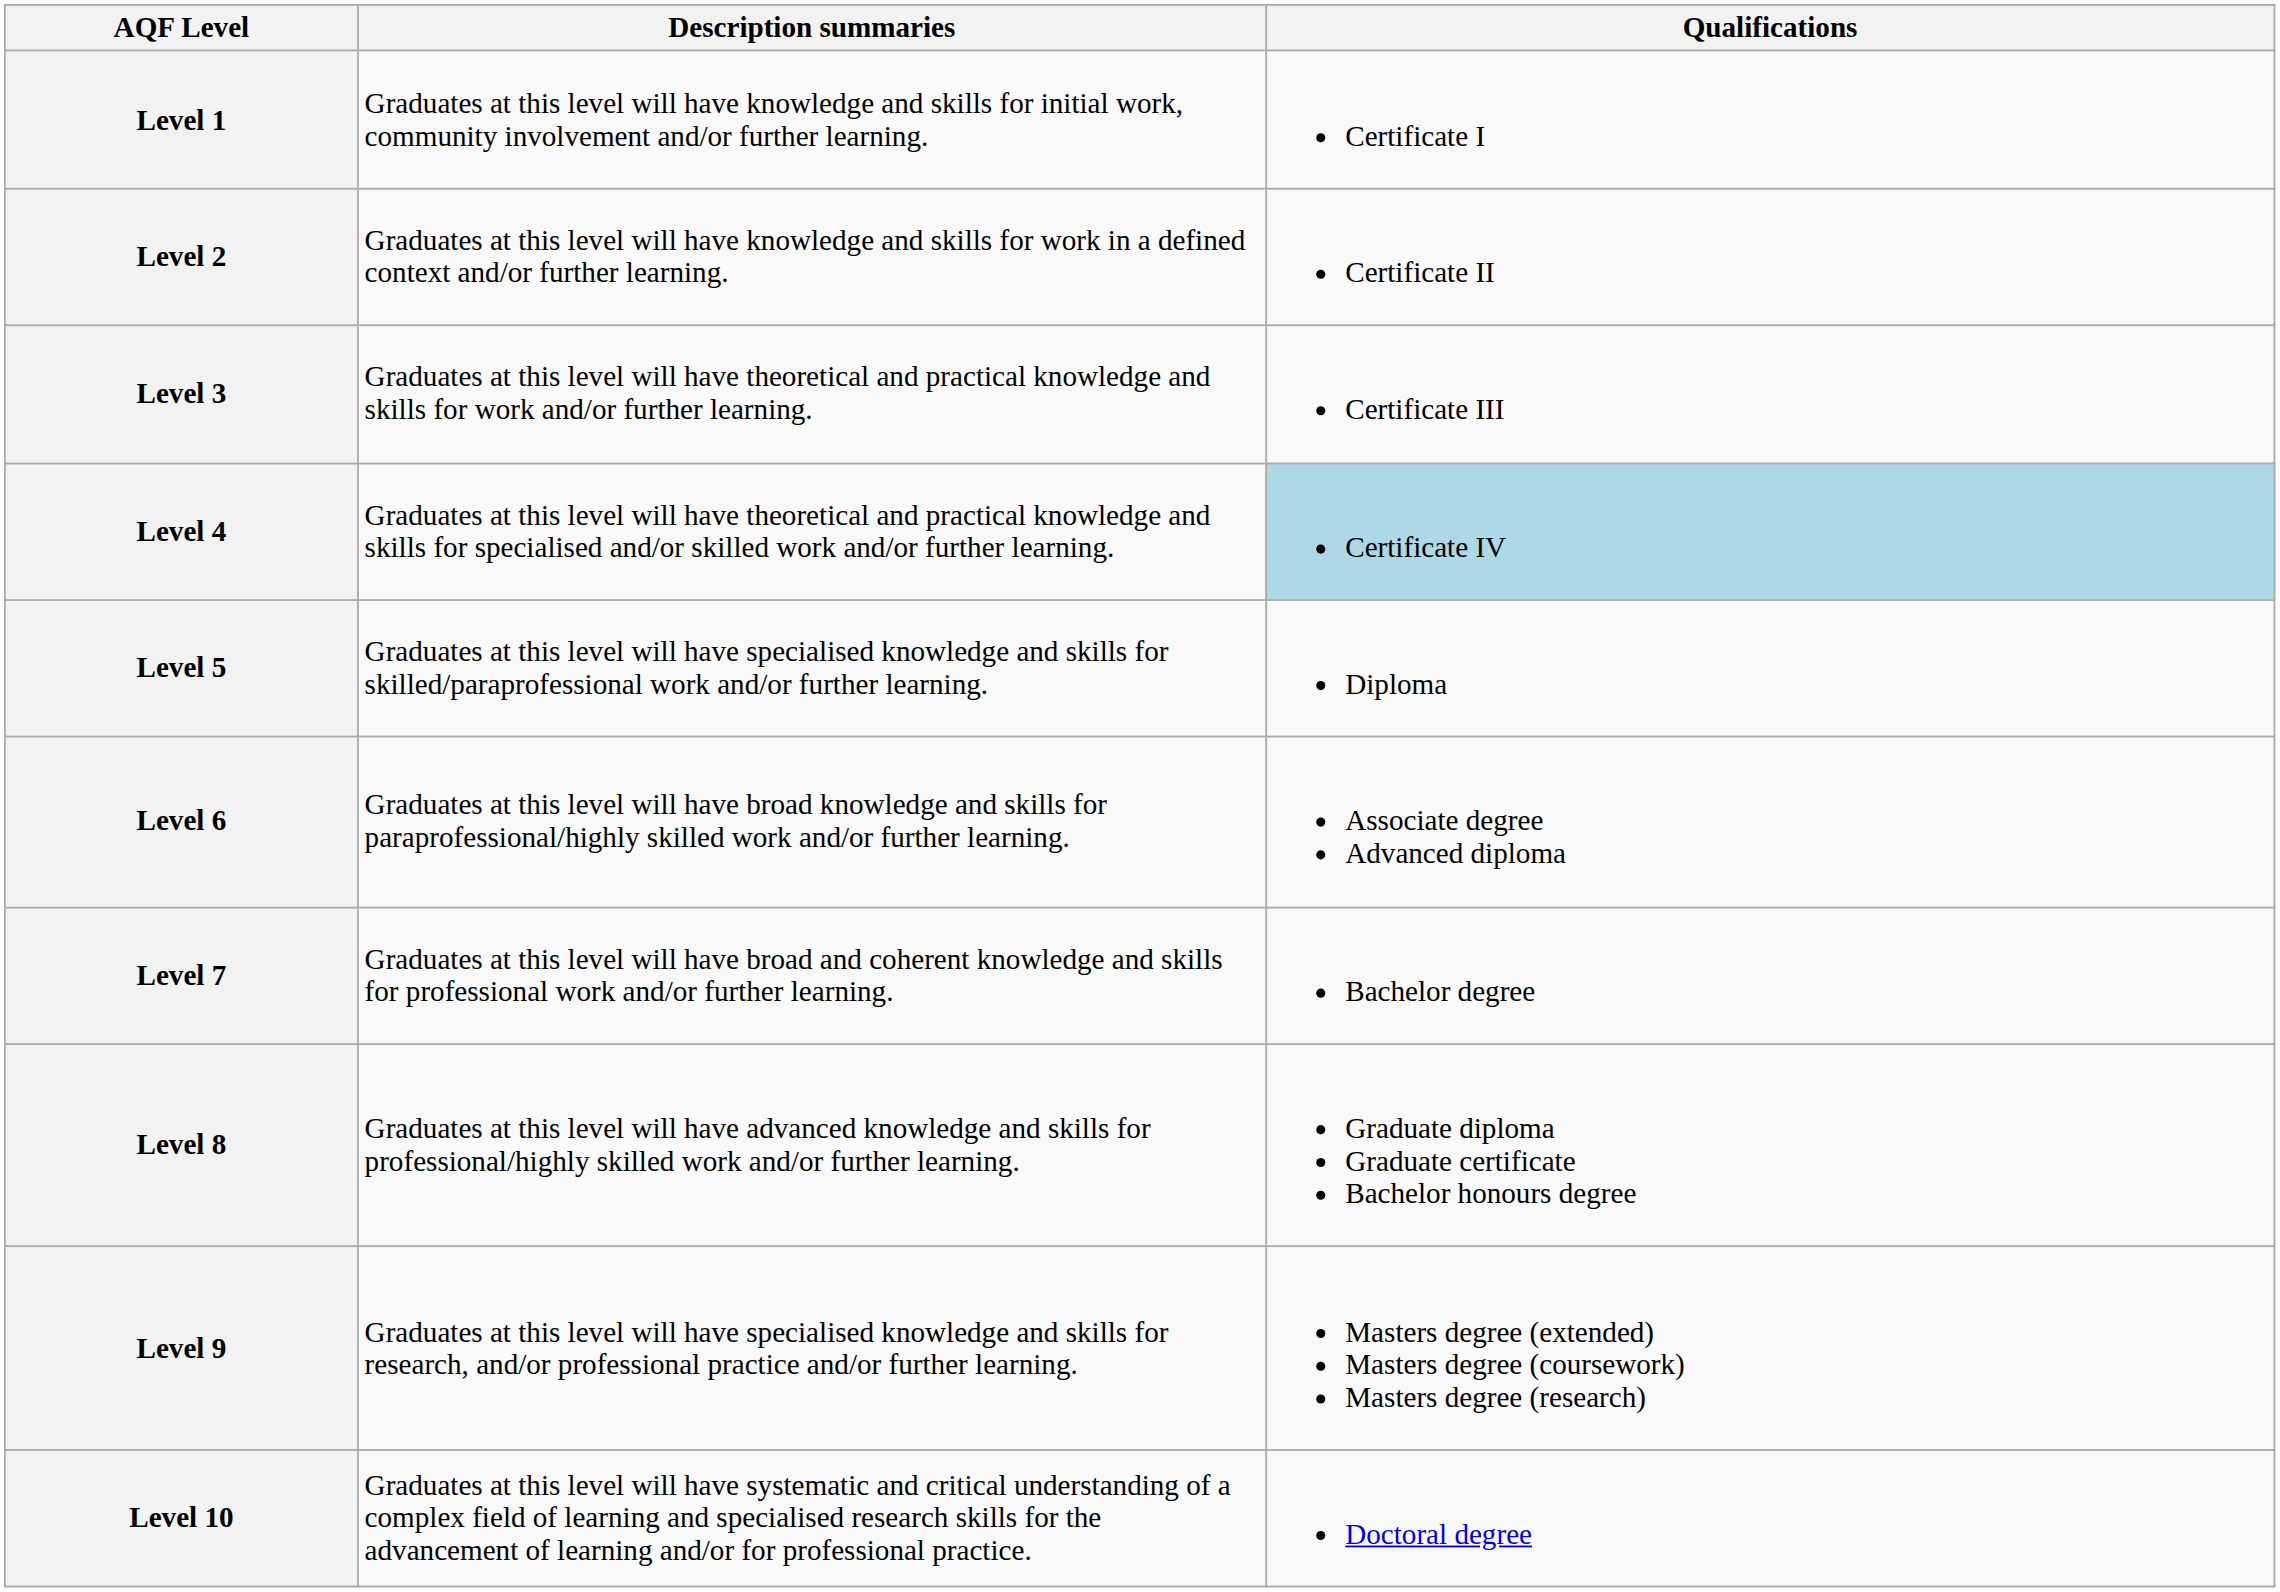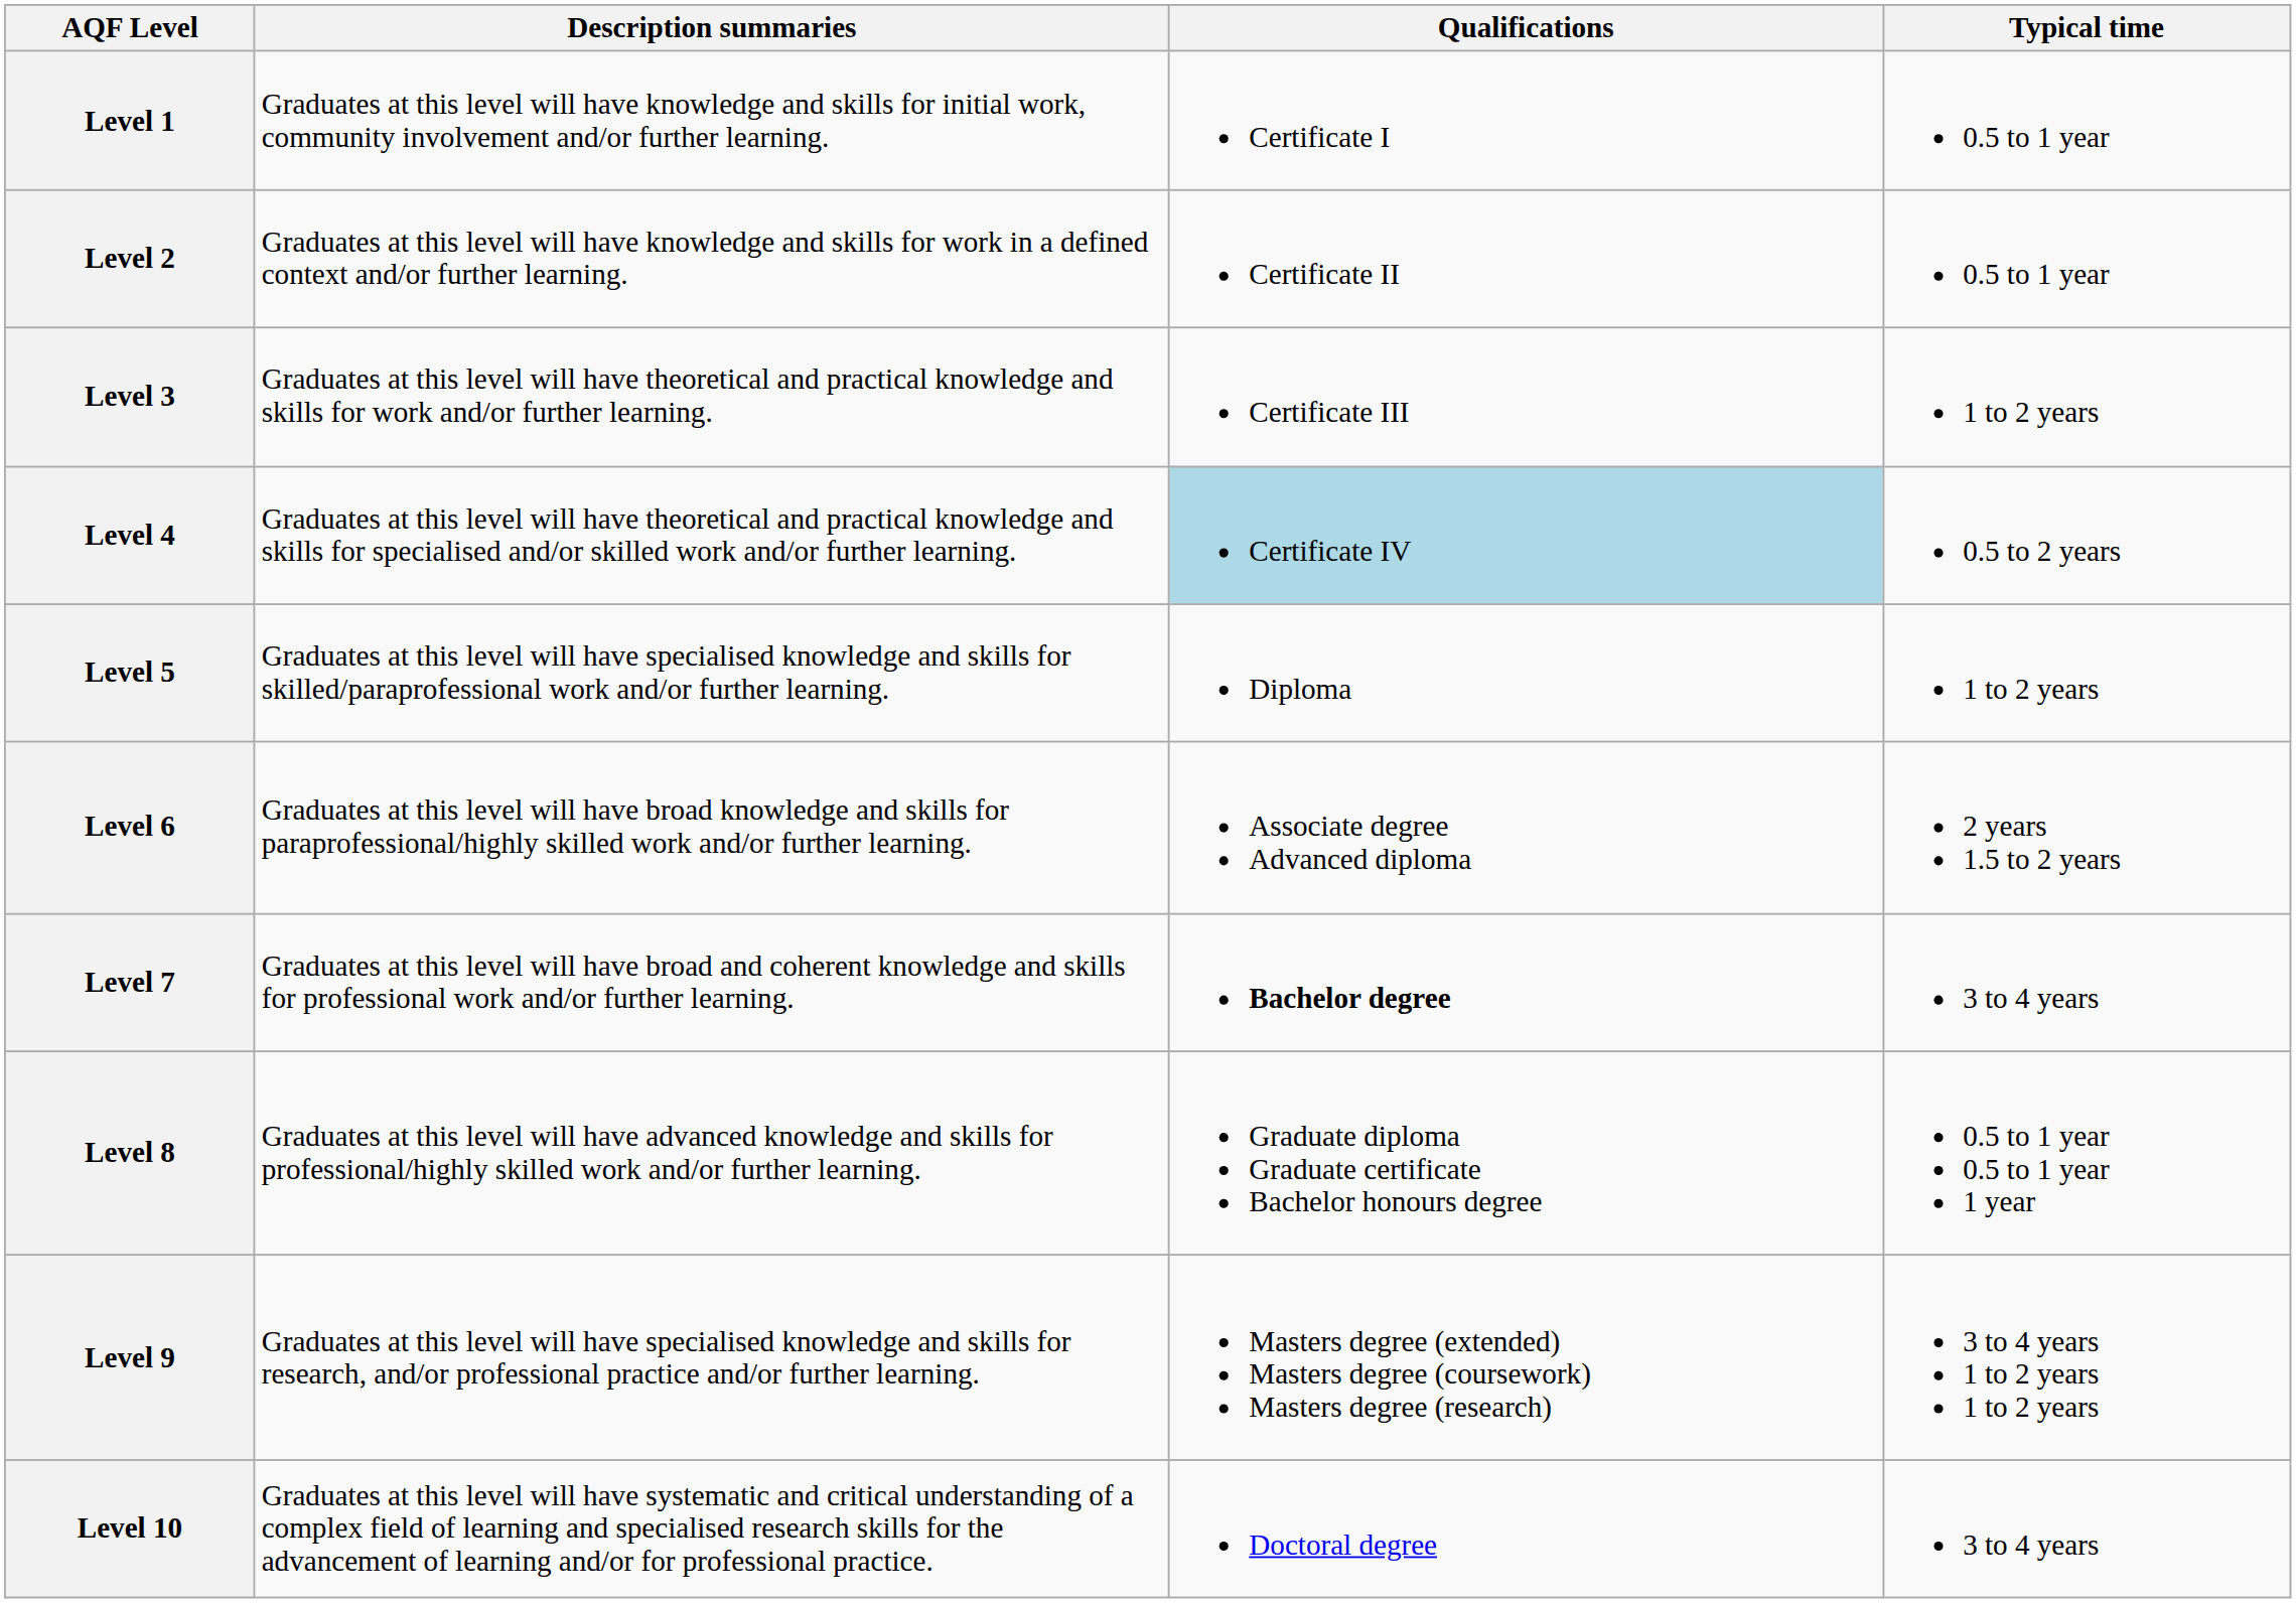 <table class="wikitable">
 <tr>
 <th>AQF Level</th>
 <th width="40%">Description summaries</th>
 <th>Qualifications</th>
+<th>Typical time</th>
 </tr>
 <tr>
 <th>Level 1</th>
 <td>Graduates at this level will have knowledge and skills for initial work, community involvement and/or further learning.</td>
 <td><br><ul><li>Certificate I</li></ul></td>
+<td><br><ul><li>0.5 to 1 year</li></ul></td>
 </tr>
 <tr>
 <th>Level 2</th>
 <td>Graduates at this level will have knowledge and skills for work in a defined context and/or further learning.</td>
 <td><br><ul><li>Certificate II</li></ul></td>
+<td><br><ul><li>0.5 to 1 year</li></ul></td>
 </tr>
 <tr>
 <th>Level 3</th>
 <td>Graduates at this level will have theoretical and practical knowledge and skills for work and/or further learning.</td>
 <td><br><ul><li>Certificate III</li></ul></td>
+<td><br><ul><li>1 to 2 years</li></ul></td>
 </tr>
 <tr>
 <th>Level 4</th>
 <td>Graduates at this level will have theoretical and practical knowledge and skills for specialised and/or skilled work and/or further learning.</td>
 <td style="background: lightblue;"><br><ul><li>Certificate IV</li></ul></td>
+<td><br><ul><li>0.5 to 2 years</li></ul></td>
 </tr>
 <tr>
 <th>Level 5</th>
 <td>Graduates at this level will have specialised knowledge and skills for skilled/paraprofessional work and/or further learning.</td>
 <td><br><ul><li>Diploma</li></ul></td>
+<td><br><ul><li>1 to 2 years</li></ul></td>
 </tr>
 <tr>
 <th>Level 6</th>
 <td>Graduates at this level will have broad knowledge and skills for paraprofessional/highly skilled work and/or further learning.</td>
 <td><br><ul><li>Associate degree</li><li>Advanced diploma</li></ul></td>
+<td><br><ul><li>2 years</li><li>1.5 to 2 years</li></ul></td>
 </tr>
 <tr>
 <th>Level 7</th>
 <td>Graduates at this level will have broad and coherent knowledge and skills for professional work and/or further learning.</td>
-<td><br><ul><li>Bachelor degree</li></ul></td>
+<td><strong><br><ul><li>Bachelor degree</li></ul></strong></td>
+<td><br><ul><li>3 to 4 years</li></ul></td>
 </tr>
 <tr>
 <th>Level 8</th>
 <td>Graduates at this level will have advanced knowledge and skills for professional/highly skilled work and/or further learning.</td>
 <td><br><ul><li>Graduate diploma</li><li>Graduate certificate</li><li>Bachelor honours degree</li></ul></td>
+<td><br><ul><li>0.5 to 1 year</li><li>0.5 to 1 year</li><li>1 year</li></ul></td>
 </tr>
 <tr>
 <th>Level 9</th>
 <td>Graduates at this level will have specialised knowledge and skills for research, and/or professional practice and/or further learning.</td>
 <td><br><ul><li>Masters degree (extended)</li><li>Masters degree (coursework)</li><li>Masters degree (research)</li></ul></td>
+<td><br><ul><li>3 to 4 years</li><li>1 to 2 years</li><li>1 to 2 years</li></ul></td>
 </tr>
 <tr>
 <th>Level 10</th>
 <td>Graduates at this level will have systematic and critical understanding of a complex field of learning and specialised research skills for the advancement of learning and/or for professional practice.</td>
 <td><br><ul><li><a href='#'>Doctoral degree</a></li></ul></td>
+<td><br><ul><li>3 to 4 years</li></ul></td>
 </tr>
 </table>
